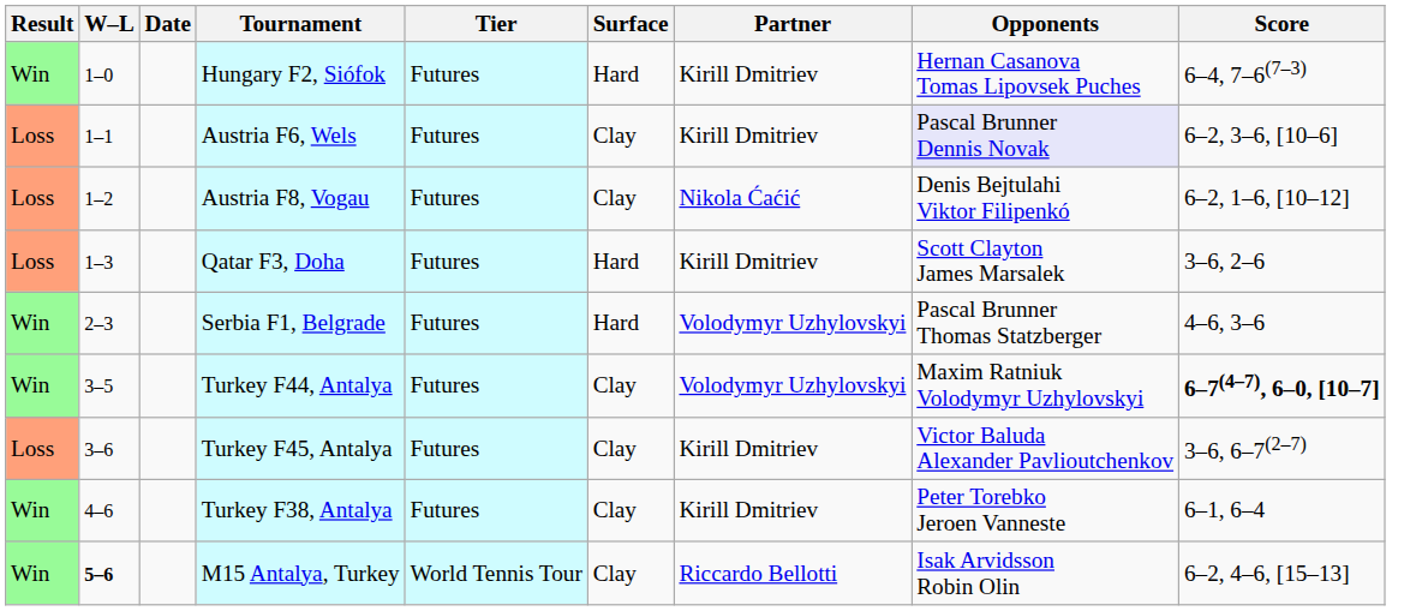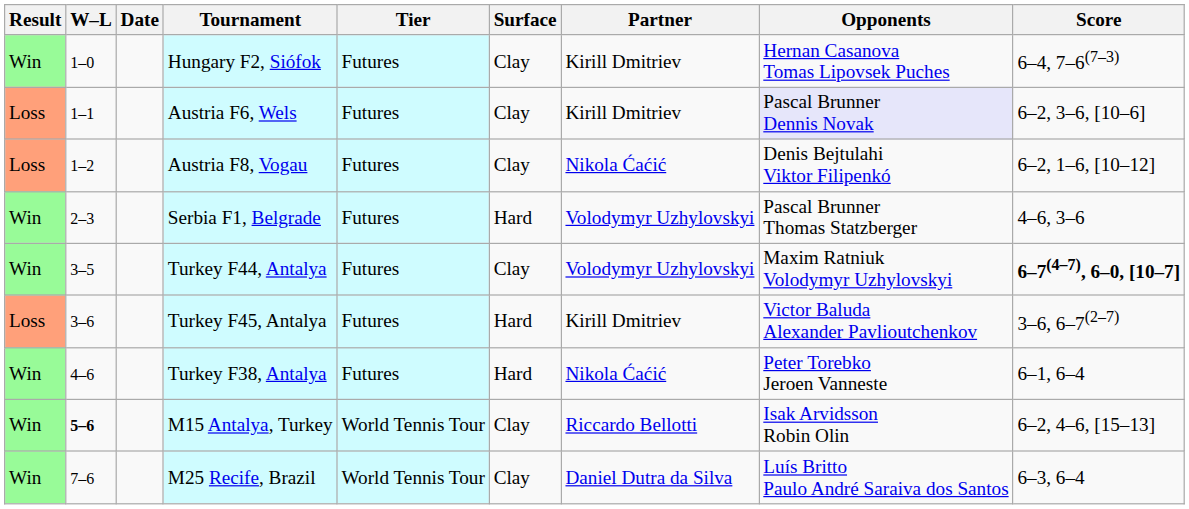 <table class="sortable wikitable">
 <tr>
 <th>Result</th>
 <th class="unsortable">W–L</th>
 <th>Date</th>
 <th>Tournament</th>
 <th>Tier</th>
 <th>Surface</th>
 <th>Partner</th>
 <th>Opponents</th>
 <th class="unsortable">Score</th>
 </tr>
 <tr>
 <td bgcolor=98FB98>Win</td>
 <td><small>1–0</small></td>
 <td></td>
 <td style="background:#cffcff;">Hungary F2, <a href='#'>Siófok</a></td>
 <td style="background:#cffcff;">Futures</td>
-<td>Hard</td>
+<td>Clay</td>
 <td> Kirill Dmitriev</td>
 <td> <a href='#'>Hernan Casanova</a><br> <a href='#'>Tomas Lipovsek Puches</a></td>
 <td>6–4, 7–6<sup>(7–3)</sup></td>
 </tr>
 <tr>
 <td bgcolor=FFA07A>Loss</td>
 <td><small>1–1</small></td>
 <td></td>
 <td style="background:#cffcff;">Austria F6, <a href='#'>Wels</a></td>
 <td style="background:#cffcff;">Futures</td>
 <td>Clay</td>
 <td> Kirill Dmitriev</td>
 <td style="background: lavender;"> Pascal Brunner<br> <a href='#'>Dennis Novak</a></td>
 <td>6–2, 3–6, [10–6]</td>
 </tr>
 <tr>
 <td bgcolor=FFA07A>Loss</td>
 <td><small>1–2</small></td>
 <td></td>
 <td style="background:#cffcff;">Austria F8, <a href='#'>Vogau</a></td>
 <td style="background:#cffcff;">Futures</td>
 <td>Clay</td>
 <td> <a href='#'>Nikola Ćaćić</a></td>
 <td> Denis Bejtulahi<br> <a href='#'>Viktor Filipenkó</a></td>
 <td>6–2, 1–6, [10–12]</td>
-</tr>
-<tr>
-<td bgcolor=FFA07A>Loss</td>
-<td><small>1–3</small></td>
-<td></td>
-<td style="background:#cffcff;">Qatar F3, <a href='#'>Doha</a></td>
-<td style="background:#cffcff;">Futures</td>
-<td>Hard</td>
-<td> Kirill Dmitriev</td>
-<td> <a href='#'>Scott Clayton</a><br> James Marsalek</td>
-<td>3–6, 2–6</td>
 </tr>
 <tr>
 <td bgcolor=98FB98>Win</td>
 <td><small>2–3</small></td>
 <td></td>
 <td style="background:#cffcff;">Serbia F1, <a href='#'>Belgrade</a></td>
 <td style="background:#cffcff;">Futures</td>
 <td>Hard</td>
 <td> <a href='#'>Volodymyr Uzhylovskyi</a></td>
 <td> Pascal Brunner<br> Thomas Statzberger</td>
 <td>4–6, 3–6</td>
 </tr>
 <tr>
 <td bgcolor=98FB98>Win</td>
 <td><small>3–5</small></td>
 <td></td>
 <td style="background:#cffcff;">Turkey F44, <a href='#'>Antalya</a></td>
 <td style="background:#cffcff;">Futures</td>
 <td>Clay</td>
 <td> <a href='#'>Volodymyr Uzhylovskyi</a></td>
 <td> Maxim Ratniuk<br> <a href='#'>Volodymyr Uzhylovskyi</a></td>
 <td><strong>6–7<sup>(4–7)</sup>, 6–0, [10–7]</strong></td>
 </tr>
 <tr>
 <td bgcolor=FFA07A>Loss</td>
 <td><small>3–6</small></td>
 <td></td>
 <td style="background:#cffcff;">Turkey F45, Antalya</td>
 <td style="background:#cffcff;">Futures</td>
-<td>Clay</td>
+<td>Hard</td>
 <td> Kirill Dmitriev</td>
 <td> <a href='#'>Victor Baluda</a><br> <a href='#'>Alexander Pavlioutchenkov</a></td>
 <td>3–6, 6–7<sup>(2–7)</sup></td>
 </tr>
 <tr>
 <td bgcolor=98fb98>Win</td>
 <td><small>4–6</small></td>
 <td></td>
 <td style="background:#cffcff;">Turkey F38, <a href='#'>Antalya</a></td>
 <td style="background:#cffcff;">Futures</td>
-<td>Clay</td>
-<td> Kirill Dmitriev</td>
+<td>Hard</td>
+<td> <a href='#'>Nikola Ćaćić</a></td>
 <td> <a href='#'>Peter Torebko</a><br> Jeroen Vanneste</td>
 <td>6–1, 6–4</td>
 </tr>
 <tr>
 <td bgcolor=98fb98>Win</td>
 <td><strong><small>5–6</small></strong></td>
 <td></td>
 <td style="background:#cffcff;">M15 <a href='#'>Antalya</a>, Turkey</td>
 <td style="background:#cffcff;">World Tennis Tour</td>
 <td>Clay</td>
 <td> <a href='#'>Riccardo Bellotti</a></td>
 <td> <a href='#'>Isak Arvidsson</a><br> Robin Olin</td>
 <td>6–2, 4–6, [15–13]</td>
 </tr>
+<tr>
+<td bgcolor=98fb98>Win</td>
+<td><small>7–6</small></td>
+<td></td>
+<td style="background:#cffcff;">M25 <a href='#'>Recife</a>, Brazil</td>
+<td style="background:#cffcff;">World Tennis Tour</td>
+<td>Clay</td>
+<td> <a href='#'>Daniel Dutra da Silva</a></td>
+<td> <a href='#'>Luís Britto</a><br> <a href='#'>Paulo André Saraiva dos Santos</a></td>
+<td>6–3, 6–4</td>
+</tr>
 </table>
